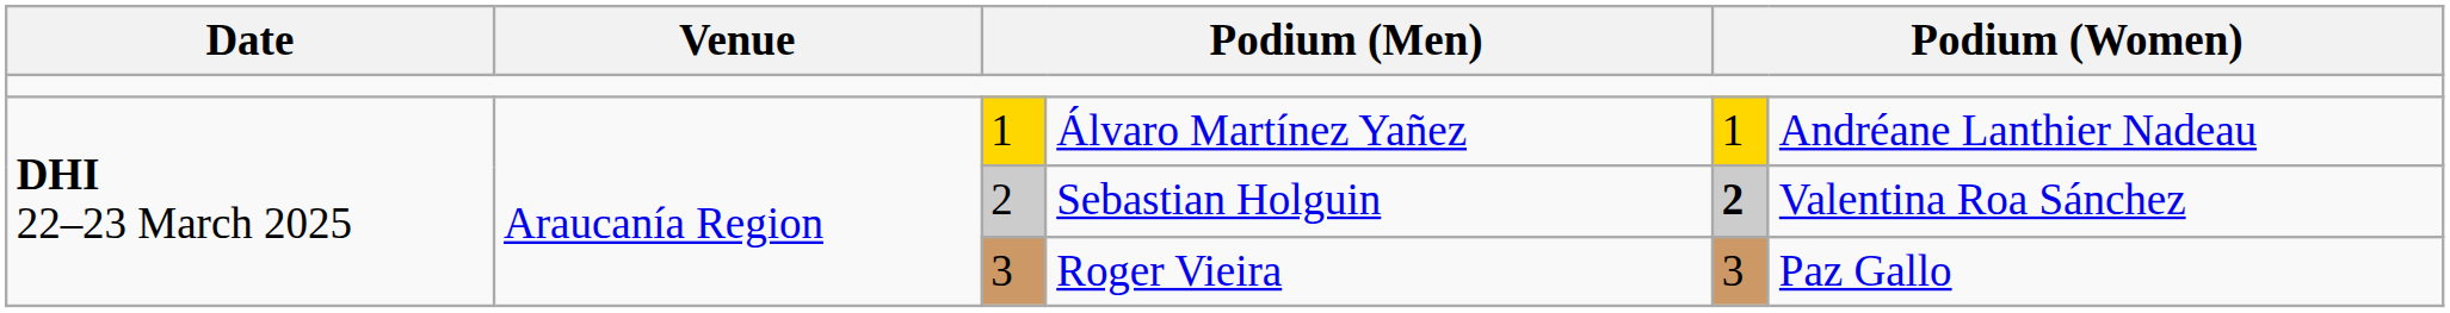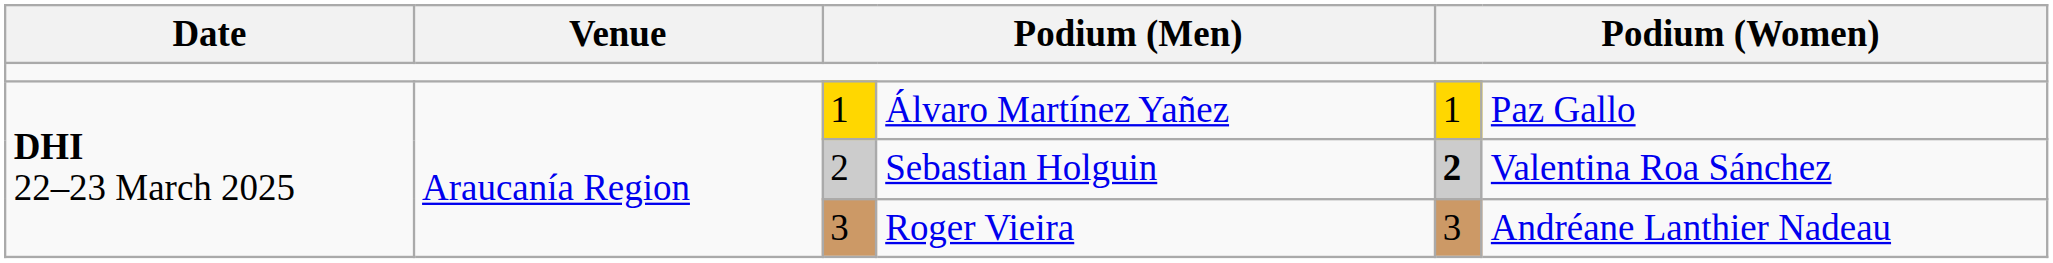 <table class="wikitable" width=70%>
 <tr>
 <th>Date</th>
 <th width=20%>Venue</th>
 <th colspan=2 width=30%>Podium (Men)</th>
 <th colspan=2 width=30%>Podium (Women)</th>
 </tr>
 <tr>
 <td colspan=6></td>
 </tr>
 <tr>
 <td rowspan=3><strong>DHI</strong> <br> 22–23 March 2025</td>
 <td rowspan=3><br><a href='#'>Araucanía Region</a></td>
 <td bgcolor=FFD700>1</td>
 <td> <a href='#'>Álvaro Martínez Yañez</a></td>
 <td bgcolor=FFD700>1</td>
-<td> <a href='#'>Andréane Lanthier Nadeau</a></td>
+<td> <a href='#'>Paz Gallo</a></td>
 </tr>
 <tr>
 <td bgcolor=CCCCCC>2</td>
 <td> <a href='#'>Sebastian Holguin</a></td>
 <td bgcolor=CCCCCC><strong>2</strong></td>
 <td> <a href='#'>Valentina Roa Sánchez</a></td>
 </tr>
 <tr>
 <td bgcolor=CC9966>3</td>
 <td> <a href='#'>Roger Vieira</a></td>
 <td bgcolor=CC9966>3</td>
-<td> <a href='#'>Paz Gallo</a></td>
+<td> <a href='#'>Andréane Lanthier Nadeau</a></td>
 </tr>
 </table>
